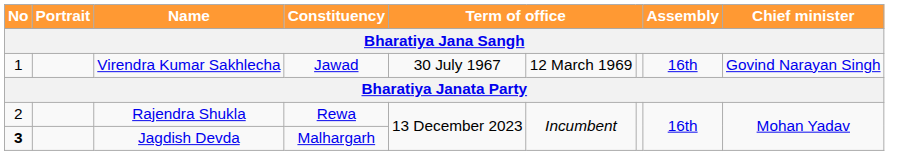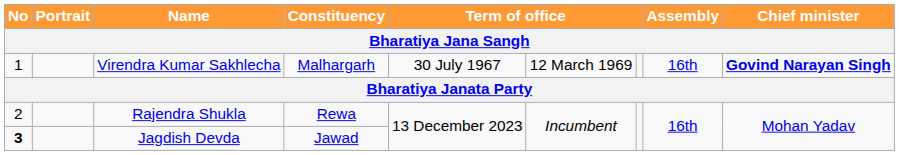 <table class="wikitable">
 <tr>
 <th style="background-color:#FF9933; color:white">No</th>
 <th style="background-color:#FF9933; color:white">Portrait</th>
 <th style="background-color:#FF9933; color:white">Name</th>
 <th style="background-color:#FF9933; color:white">Constituency</th>
 <th colspan="3" style="background-color:#FF9933; color:white">Term of office</th>
 <th style="background-color:#FF9933; color:white">Assembly</th>
 <th style="background-color:#FF9933; color:white">Chief minister</th>
 </tr>
 <tr style="text-align:center;">
 <th colspan="9"><a href='#'>Bharatiya Jana Sangh</a></th>
 </tr>
 <tr style="text-align:center;">
 <td>1</td>
 <td></td>
 <td><a href='#'>Virendra Kumar Sakhlecha</a></td>
-<td><a href='#'>Jawad</a></td>
+<td><a href='#'>Malhargarh</a></td>
 <td>30 July 1967</td>
 <td>12 March 1969</td>
 <td></td>
 <td><a href='#'>16th</a></td>
-<td><a href='#'>Govind Narayan Singh</a></td>
+<td><strong><a href='#'>Govind Narayan Singh</a></strong></td>
 </tr>
 <tr style="text-align:center;">
 <th colspan="9"><a href='#'>Bharatiya Janata Party</a></th>
 </tr>
 <tr style="text-align:center;">
 <td>2</td>
 <td></td>
 <td><a href='#'>Rajendra Shukla</a></td>
 <td><a href='#'>Rewa</a></td>
 <td rowspan="2">13 December 2023</td>
 <td rowspan="2"><em>Incumbent</em></td>
 <td rowspan="2"></td>
 <td rowspan="2"><a href='#'>16th</a></td>
 <td rowspan="2"><a href='#'>Mohan Yadav</a></td>
 </tr>
 <tr style="text-align:center;">
 <td><strong>3</strong></td>
 <td></td>
 <td><a href='#'>Jagdish Devda</a></td>
-<td><a href='#'>Malhargarh</a></td>
+<td><a href='#'>Jawad</a></td>
 </tr>
 </table>
